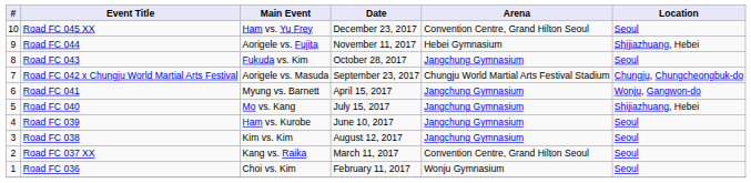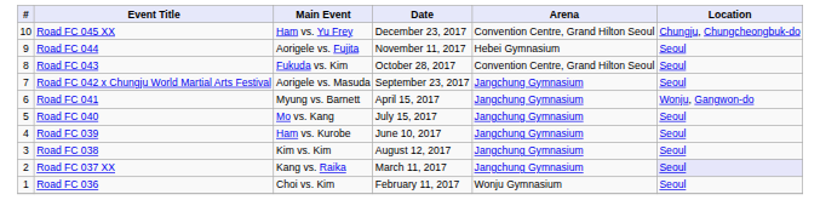 <table class="sortable wikitable succession-box" style="margin:1.0em auto; font-size:80%;">
 <tr>
 <th style="background-color: #E6E8FA; color: #000000; text-align: center;" scope="col">#</th>
 <th style="background-color: #E6E8FA; color: #000000; text-align: center;" scope="col">Event Title</th>
 <th style="background-color: #E6E8FA; color: #000000; text-align: center;" scope="col">Main Event</th>
 <th style="background-color: #E6E8FA; color: #000000; text-align: center;" scope="col">Date</th>
 <th style="background-color: #E6E8FA; color: #000000; text-align: center;" scope="col">Arena</th>
 <th style="background-color: #E6E8FA; color: #000000; text-align: center;" scope="col">Location</th>
 </tr>
 <tr>
 <td align="center">10</td>
 <td><a href='#'>Road FC 045 XX</a></td>
 <td><a href='#'>Ham</a> vs. <a href='#'>Yu Frey</a></td>
 <td>December 23, 2017</td>
 <td>Convention Centre, Grand Hilton Seoul</td>
-<td> <a href='#'>Seoul</a></td>
+<td> <a href='#'>Chungju</a>, <a href='#'>Chungcheongbuk-do</a></td>
 </tr>
 <tr>
 <td align="center">9</td>
 <td><a href='#'>Road FC 044</a></td>
 <td>Aorigele vs. <a href='#'>Fujita</a></td>
 <td>November 11, 2017</td>
 <td>Hebei Gymnasium</td>
-<td> <a href='#'>Shijiazhuang</a>, Hebei</td>
+<td> <a href='#'>Seoul</a></td>
 </tr>
 <tr>
 <td align="center">8</td>
 <td><a href='#'>Road FC 043</a></td>
 <td><a href='#'>Fukuda</a> vs. Kim</td>
 <td>October 28, 2017</td>
-<td><a href='#'>Jangchung Gymnasium</a></td>
+<td>Convention Centre, Grand Hilton Seoul</td>
 <td> <a href='#'>Seoul</a></td>
 </tr>
 <tr>
 <td align="center">7</td>
 <td><a href='#'>Road FC 042 x Chungju World Martial Arts Festival</a></td>
 <td>Aorigele vs. Masuda</td>
 <td>September 23, 2017</td>
-<td>Chungju World Martial Arts Festival Stadium</td>
-<td> <a href='#'>Chungju</a>, <a href='#'>Chungcheongbuk-do</a></td>
+<td><a href='#'>Jangchung Gymnasium</a></td>
+<td> <a href='#'>Seoul</a></td>
 </tr>
 <tr>
 <td align="center">6</td>
 <td><a href='#'>Road FC 041</a></td>
 <td>Myung vs. Barnett</td>
 <td>April 15, 2017</td>
 <td><a href='#'>Jangchung Gymnasium</a></td>
 <td> <a href='#'>Wonju</a>, <a href='#'>Gangwon-do</a></td>
 </tr>
 <tr>
 <td align="center">5</td>
 <td><a href='#'>Road FC 040</a></td>
 <td><a href='#'>Mo</a> vs. Kang</td>
 <td>July 15, 2017</td>
 <td><a href='#'>Jangchung Gymnasium</a></td>
-<td> <a href='#'>Shijiazhuang</a>, Hebei</td>
+<td> <a href='#'>Seoul</a></td>
 </tr>
 <tr>
 <td align="center">4</td>
 <td><a href='#'>Road FC 039</a></td>
 <td><a href='#'>Ham</a> vs. Kurobe</td>
 <td>June 10, 2017</td>
 <td><a href='#'>Jangchung Gymnasium</a></td>
 <td> <a href='#'>Seoul</a></td>
 </tr>
 <tr>
 <td align="center">3</td>
 <td><a href='#'>Road FC 038</a></td>
 <td>Kim vs. Kim</td>
 <td>August 12, 2017</td>
 <td><a href='#'>Jangchung Gymnasium</a></td>
 <td> <a href='#'>Seoul</a></td>
 </tr>
 <tr>
 <td align="center">2</td>
 <td><a href='#'>Road FC 037 XX</a></td>
 <td>Kang vs. <a href='#'>Raika</a></td>
 <td>March 11, 2017</td>
-<td>Convention Centre, Grand Hilton Seoul</td>
-<td> <a href='#'>Seoul</a></td>
+<td><a href='#'>Jangchung Gymnasium</a></td>
+<td style="background: lavender;"> <a href='#'>Seoul</a></td>
 </tr>
 <tr>
 <td align="center">1</td>
 <td><a href='#'>Road FC 036</a></td>
 <td>Choi vs. Kim</td>
 <td>February 11, 2017</td>
 <td>Wonju Gymnasium</td>
 <td> <a href='#'>Seoul</a></td>
 </tr>
 <tr>
 </tr>
 </table>
